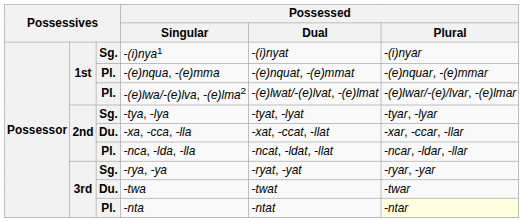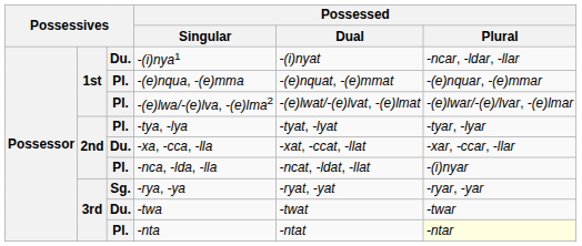 <table class="wikitable">
 <tr>
 <th rowspan="2" colspan="3">Possessives</th>
 <th colspan="3">Possessed</th>
 </tr>
 <tr>
 <th>Singular</th>
 <th>Dual</th>
 <th>Plural</th>
 </tr>
 <tr>
 <th rowspan="9">Possessor</th>
 <th rowspan="3">1st</th>
-<th>Sg.</th>
+<th>Du.</th>
 <td><em>-(i)nya</em><sup>1</sup></td>
 <td><em>-(i)nyat</em></td>
-<td><em>-(i)nyar</em></td>
+<td><em>-ncar</em>, <em>-ldar</em>, <em>-llar</em></td>
 </tr>
 <tr>
 <th>Pl.</th>
 <td><em>-(e)nqua</em>, <em>-(e)mma</em></td>
 <td><em>-(e)nquat</em>, <em>-(e)mmat</em></td>
 <td><em>-(e)nquar</em>, <em>-(e)mmar</em></td>
 </tr>
 <tr>
 <th>Pl.</th>
 <td><em>-(e)lwa/-(e)lva</em>, <em>-(e)lma</em><sup>2</sup></td>
 <td><em>-(e)lwat/-(e)lvat</em>, <em>-(e)lmat</em></td>
 <td><em>-(e)lwar/-(e)/lvar</em>, <em>-(e)lmar</em></td>
 </tr>
 <tr>
 <th rowspan="3">2nd</th>
-<th>Sg.</th>
+<th>Pl.</th>
 <td><em>-tya</em>, <em>-lya</em></td>
 <td><em>-tyat</em>, <em>-lyat</em></td>
 <td><em>-tyar</em>, <em>-lyar</em></td>
 </tr>
 <tr>
 <th>Du.</th>
 <td><em>-xa</em>, <em>-cca</em>, <em>-lla</em></td>
 <td><em>-xat</em>, <em>-ccat</em>, <em>-llat</em></td>
 <td><em>-xar</em>, <em>-ccar</em>, <em>-llar</em></td>
 </tr>
 <tr>
 <th>Pl.</th>
 <td><em>-nca</em>, <em>-lda</em>, <em>-lla</em></td>
 <td><em>-ncat</em>, <em>-ldat</em>, <em>-llat</em></td>
-<td><em>-ncar</em>, <em>-ldar</em>, <em>-llar</em></td>
+<td><em>-(i)nyar</em></td>
 </tr>
 <tr>
 <th rowspan="3">3rd</th>
 <th>Sg.</th>
 <td><em>-rya</em>, <em>-ya</em></td>
 <td><em>-ryat</em>, <em>-yat</em></td>
 <td><em>-ryar</em>, <em>-yar</em></td>
 </tr>
 <tr>
 <th>Du.</th>
 <td><em>-twa</em></td>
 <td><em>-twat</em></td>
 <td><em>-twar</em></td>
 </tr>
 <tr>
 <th>Pl.</th>
 <td><em>-nta</em></td>
 <td><em>-ntat</em></td>
 <td style="background: lightyellow;"><em>-ntar</em></td>
 </tr>
 </table>
